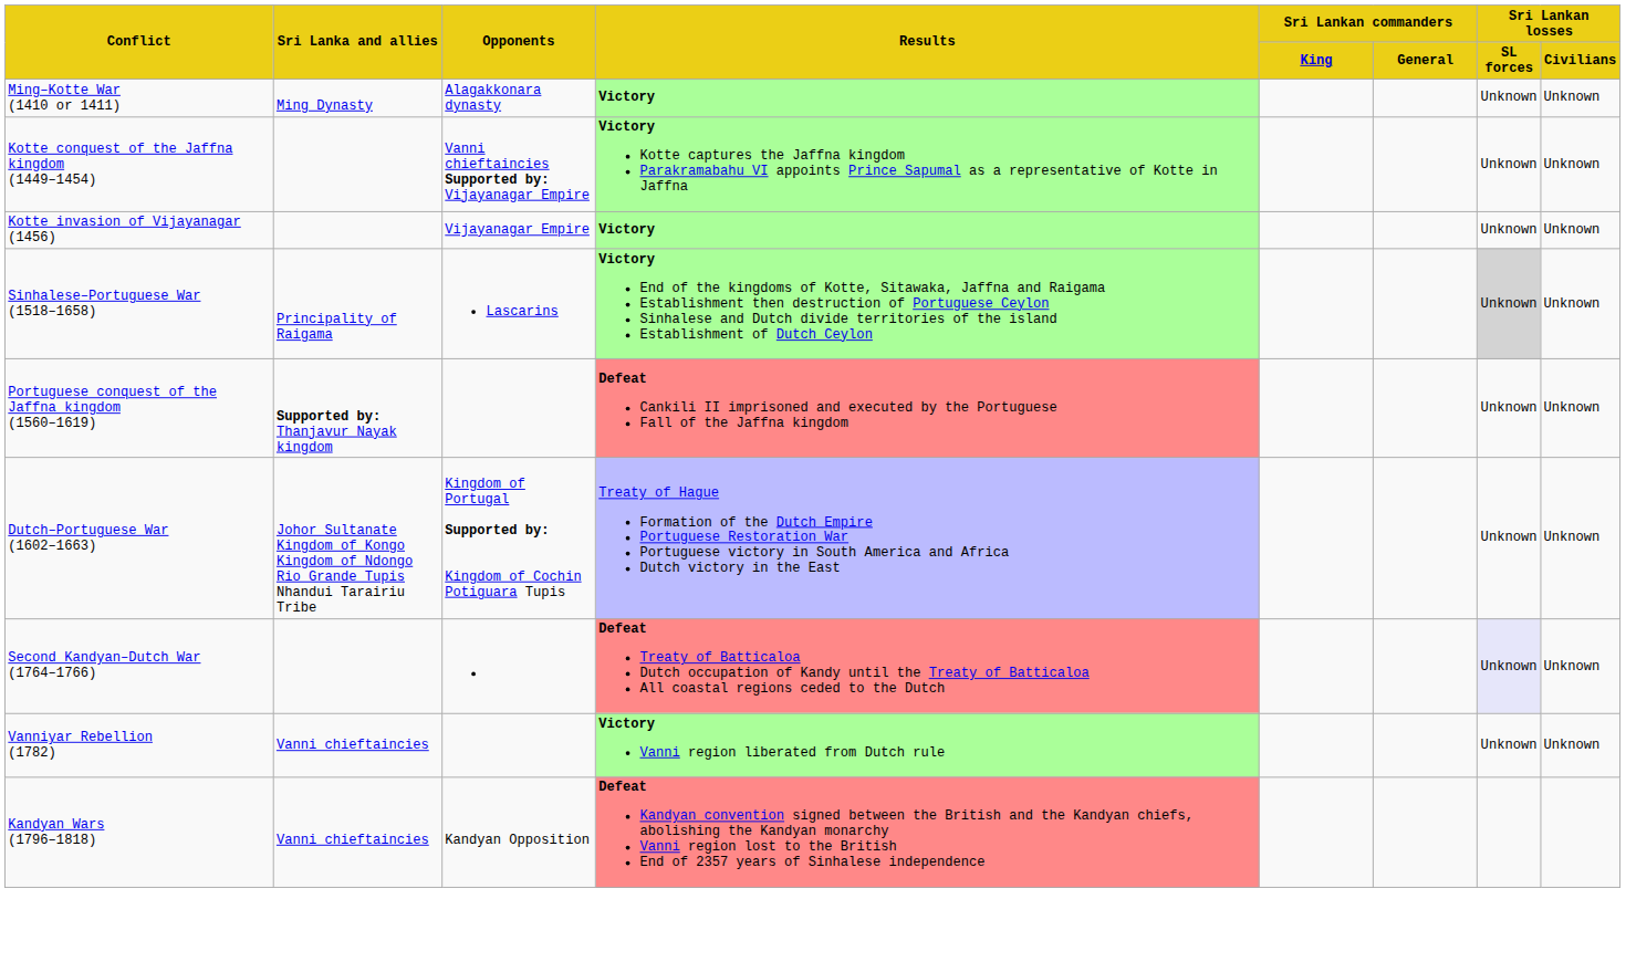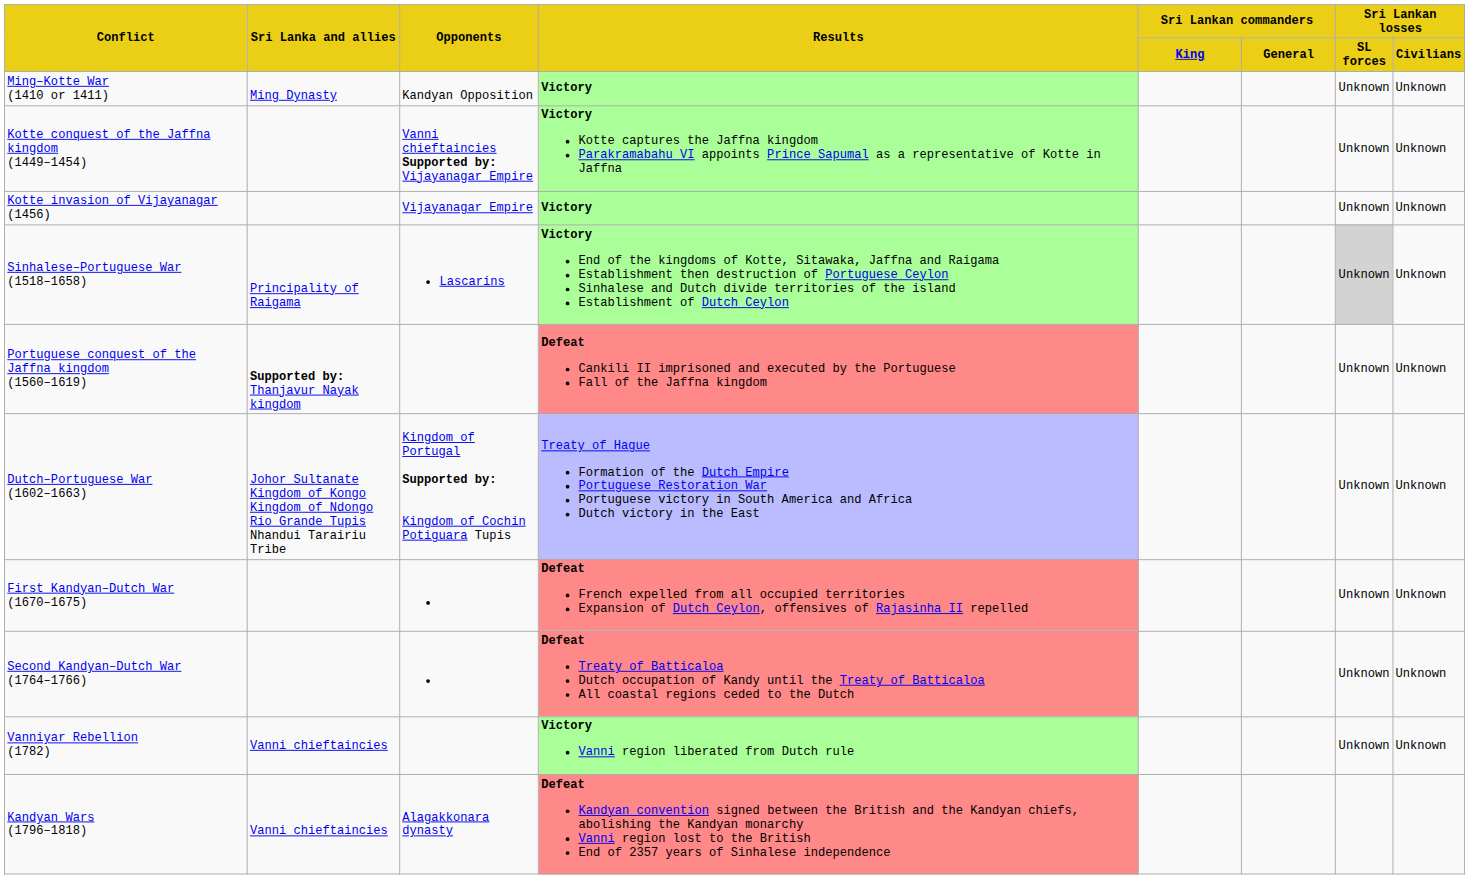 <table class="wikitable">
 <tr>
 <th style="background:#EBCF16" rowspan="2"><span>Conflict</span></th>
 <th style="background:#EBCF16" rowspan="2"><span>Sri Lanka and allies</span></th>
 <th style="background:#EBCF16" rowspan="2"><span>Opponents</span></th>
 <th style="background:#EBCF16" rowspan="2"><span>Results</span></th>
 <th style="background:#EBCF16" colspan="2"><span>Sri Lankan commanders</span></th>
 <th style="background:#EBCF16" colspan="2"><span>Sri Lankan losses</span></th>
 </tr>
 <tr>
 <th style="background:#EBCF16" width=105px><span><a href='#'>King</a></span></th>
 <th style="background:#EBCF16" width=95px><span>General</span></th>
 <th style="background:#EBCF16" width=55px><span>SL<br>forces</span></th>
 <th style="background:#EBCF16" width=><span>Civilians</span></th>
 </tr>
 <tr>
 <td><a href='#'>Ming–Kotte War</a><br>(1410 or 1411)</td>
 <td><br><a href='#'>Ming Dynasty</a></td>
-<td><a href='#'>Alagakkonara dynasty</a></td>
+<td><br> Kandyan Opposition</td>
 <td style="background:#AF9"><strong>Victory</strong></td>
 <td></td>
 <td></td>
 <td>Unknown</td>
 <td>Unknown</td>
 </tr>
 <tr>
 <td><a href='#'>Kotte conquest of the Jaffna kingdom</a><br>(1449–1454)</td>
 <td></td>
 <td><br> <a href='#'>Vanni chieftaincies</a><br><strong>Supported by:</strong><br><a href='#'>Vijayanagar Empire</a></td>
 <td style="background:#AF9"><strong>Victory</strong><br><ul><li>Kotte captures the Jaffna kingdom</li><li><a href='#'>Parakramabahu VI</a> appoints <a href='#'>Prince Sapumal</a> as a representative of Kotte in Jaffna</li></ul></td>
 <td></td>
 <td></td>
 <td>Unknown</td>
 <td>Unknown</td>
 </tr>
 <tr>
 <td><a href='#'>Kotte invasion of Vijayanagar</a><br>(1456)</td>
 <td></td>
 <td><a href='#'>Vijayanagar Empire</a></td>
 <td style="background:#AF9"><strong>Victory</strong></td>
 <td></td>
 <td></td>
 <td>Unknown</td>
 <td>Unknown</td>
 </tr>
 <tr>
 <td><a href='#'>Sinhalese–Portuguese War</a><br>(1518–1658)</td>
 <td><br><br><br><a href='#'>Principality of Raigama</a><br></td>
 <td><br><ul><li> <a href='#'>Lascarins</a></li></ul></td>
 <td style="background:#AF9"><strong>Victory</strong><br><ul><li>End of the kingdoms of Kotte, Sitawaka, Jaffna and Raigama</li><li>Establishment then destruction of <a href='#'>Portuguese Ceylon</a></li><li>Sinhalese and Dutch divide territories of the island</li><li>Establishment of <a href='#'>Dutch Ceylon</a></li></ul></td>
 <td></td>
 <td></td>
 <td style="background: lightgrey;">Unknown</td>
 <td>Unknown</td>
 </tr>
 <tr>
 <td><a href='#'>Portuguese conquest of the Jaffna kingdom</a><br>(1560–1619)</td>
 <td><br><br><br><strong>Supported by:</strong><br><a href='#'>Thanjavur Nayak kingdom</a></td>
 <td></td>
 <td style="background:#F88"><strong>Defeat</strong><br><ul><li>Cankili II imprisoned and executed by the Portuguese</li><li>Fall of the Jaffna kingdom</li></ul></td>
 <td></td>
 <td></td>
 <td>Unknown</td>
 <td>Unknown</td>
 </tr>
 <tr>
 <td><a href='#'>Dutch–Portuguese War</a><br>(1602–1663)</td>
 <td><br><br><br><br> <a href='#'>Johor Sultanate</a><br> <a href='#'>Kingdom of Kongo</a><br><a href='#'>Kingdom of Ndongo</a><br><a href='#'>Rio Grande Tupis</a><br>Nhandui Tarairiu Tribe</td>
 <td> <a href='#'>Kingdom of Portugal</a><br><br><strong>Supported by:</strong><br><br><br><a href='#'>Kingdom of Cochin</a><br><a href='#'>Potiguara</a> Tupis</td>
 <td style="background:#BBF"><a href='#'>Treaty of Hague</a><br><ul><li>Formation of the <a href='#'>Dutch Empire</a></li><li><a href='#'>Portuguese Restoration War</a></li><li>Portuguese victory in South America and Africa</li><li>Dutch victory in the East</li></ul></td>
 <td></td>
 <td></td>
 <td>Unknown</td>
 <td>Unknown</td>
 </tr>
 <tr>
+<td><a href='#'>First Kandyan–Dutch War</a><br>(1670–1675)</td>
+<td><br></td>
+<td><br><ul><li></li></ul></td>
+<td style="background:#F88"><strong>Defeat</strong><br><ul><li>French expelled from all occupied territories</li><li>Expansion of <a href='#'>Dutch Ceylon</a>, offensives of <a href='#'>Rajasinha II</a> repelled</li></ul></td>
+<td></td>
+<td></td>
+<td>Unknown</td>
+<td>Unknown</td>
+</tr>
+<tr>
 <td><a href='#'>Second Kandyan–Dutch War</a><br>(1764–1766)</td>
 <td></td>
 <td><br><ul><li></li></ul></td>
 <td style="background:#F88"><strong>Defeat</strong><br><ul><li><a href='#'>Treaty of Batticaloa</a></li><li>Dutch occupation of Kandy until the <a href='#'>Treaty of Batticaloa</a></li><li>All coastal regions ceded to the Dutch</li></ul></td>
 <td></td>
 <td></td>
-<td style="background: lavender;">Unknown</td>
+<td>Unknown</td>
 <td>Unknown</td>
 </tr>
 <tr>
 <td><a href='#'>Vanniyar Rebellion</a><br>(1782)</td>
 <td> <a href='#'>Vanni chieftaincies</a><br></td>
 <td></td>
 <td style="background:#AF9"><strong>Victory</strong><br><ul><li><a href='#'>Vanni</a> region liberated from Dutch rule</li></ul></td>
 <td></td>
 <td></td>
 <td>Unknown</td>
 <td>Unknown</td>
 </tr>
 <tr>
 <td><a href='#'>Kandyan Wars</a><br>(1796–1818)</td>
 <td><br> <a href='#'>Vanni chieftaincies</a></td>
-<td><br> Kandyan Opposition</td>
+<td><a href='#'>Alagakkonara dynasty</a></td>
 <td style="background:#F88"><strong>Defeat</strong><br><ul><li><a href='#'>Kandyan convention</a> signed between the British and the Kandyan chiefs, abolishing the Kandyan monarchy</li><li><a href='#'>Vanni</a> region lost to the British</li><li>End of 2357 years of Sinhalese independence</li></ul></td>
 <td></td>
 <td></td>
 <td></td>
 <td></td>
 </tr>
 </table>
